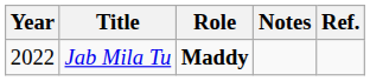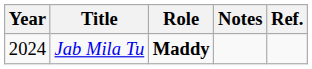 <table class="wikitable sortable">
 <tr>
 <th>Year</th>
 <th>Title</th>
 <th>Role</th>
 <th>Notes</th>
 <th scope="col" class="unsortable">Ref.</th>
 </tr>
 <tr>
-<td>2022</td>
+<td>2024</td>
 <td><em><a href='#'>Jab Mila Tu</a></em></td>
 <td><strong>Maddy</strong></td>
 <td></td>
 <td></td>
 </tr>
 </table>
